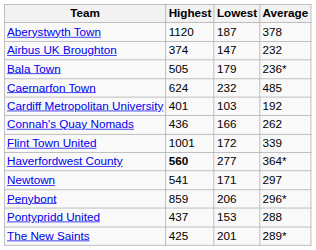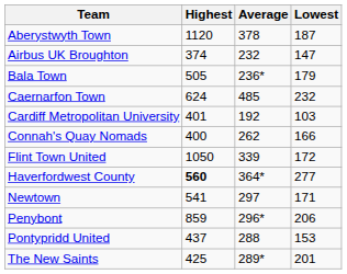 <table class="wikitable sortable" style="text-align:left;" margin-top:0.2em;">
 <tr>
 <th>Team</th>
 <th>Highest</th>
+<th>Average</th>
 <th>Lowest</th>
-<th>Average</th>
 </tr>
 <tr>
 <td><a href='#'>Aberystwyth Town</a></td>
 <td>1120</td>
+<td>378</td>
 <td>187</td>
-<td>378</td>
 </tr>
 <tr>
 <td><a href='#'>Airbus UK Broughton</a></td>
 <td>374</td>
+<td>232</td>
 <td>147</td>
-<td>232</td>
 </tr>
 <tr>
 <td><a href='#'>Bala Town</a></td>
 <td>505</td>
+<td>236*</td>
 <td>179</td>
-<td>236*</td>
 </tr>
 <tr>
 <td><a href='#'>Caernarfon Town</a></td>
 <td>624</td>
+<td>485</td>
 <td>232</td>
-<td>485</td>
 </tr>
 <tr>
 <td><a href='#'>Cardiff Metropolitan University</a></td>
 <td>401</td>
+<td>192</td>
 <td>103</td>
-<td>192</td>
 </tr>
 <tr>
 <td><a href='#'>Connah's Quay Nomads</a></td>
-<td>436</td>
+<td>400</td>
+<td>262</td>
 <td>166</td>
-<td>262</td>
 </tr>
 <tr>
 <td><a href='#'>Flint Town United</a></td>
-<td>1001</td>
+<td>1050</td>
+<td>339</td>
 <td>172</td>
-<td>339</td>
 </tr>
 <tr>
 <td><a href='#'>Haverfordwest County</a></td>
 <td><strong>560</strong></td>
+<td>364*</td>
 <td>277</td>
-<td>364*</td>
 </tr>
 <tr>
 <td><a href='#'>Newtown</a></td>
 <td>541</td>
+<td>297</td>
 <td>171</td>
-<td>297</td>
 </tr>
 <tr>
 <td><a href='#'>Penybont</a></td>
 <td>859</td>
+<td>296*</td>
 <td>206</td>
-<td>296*</td>
 </tr>
 <tr>
 <td><a href='#'>Pontypridd United</a></td>
 <td>437</td>
+<td>288</td>
 <td>153</td>
-<td>288</td>
 </tr>
 <tr>
 <td><a href='#'>The New Saints</a></td>
 <td>425</td>
+<td>289*</td>
 <td>201</td>
-<td>289*</td>
 </tr>
 </table>
